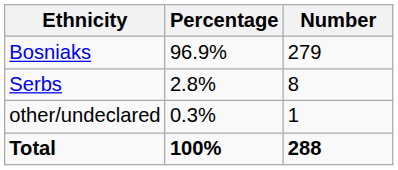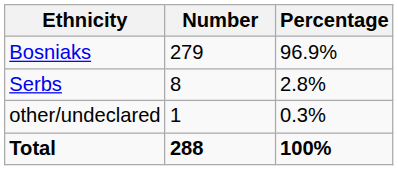 <table class="wikitable">
 <tr>
 <th width="100px">Ethnicity</th>
+<th width="80px">Number</th>
 <th width="80px">Percentage</th>
-<th width="80px">Number</th>
 </tr>
 <tr>
 <td><a href='#'>Bosniaks</a></td>
+<td>279</td>
 <td>96.9%</td>
-<td>279</td>
 </tr>
 <tr>
 <td><a href='#'>Serbs</a></td>
+<td>8</td>
 <td>2.8%</td>
-<td>8</td>
 </tr>
 <tr>
 <td>other/undeclared</td>
+<td>1</td>
 <td>0.3%</td>
-<td>1</td>
 </tr>
 <tr>
 <td><strong>Total</strong></td>
+<td><strong>288</strong></td>
 <td><strong>100%</strong></td>
-<td><strong>288</strong></td>
 </tr>
 </table>
